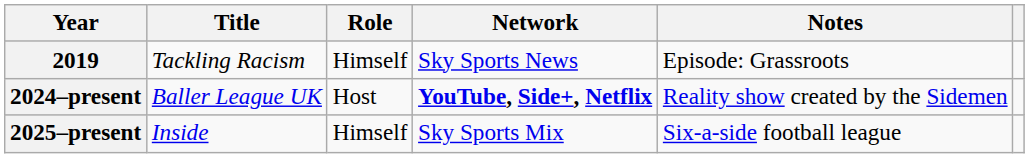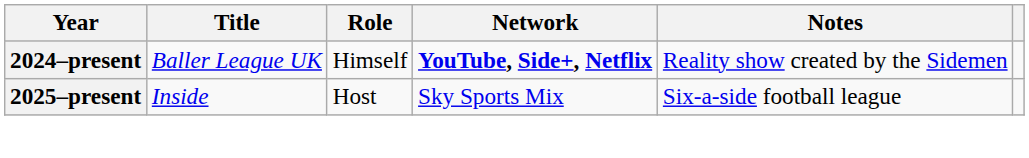 <table class="wikitable sortable plainrowheaders">
 <tr>
 <th scope="col">Year</th>
 <th scope="col">Title</th>
 <th scope="col">Role</th>
 <th scope="col">Network</th>
 <th scope="col" class="unsortable">Notes</th>
 <th scope="col" class="unsortable"></th>
 </tr>
 <tr>
-<th scope="row">2019</th>
-<td scope="row"><em>Tackling Racism</em></td>
-<td>Himself</td>
-<td><a href='#'>Sky Sports News</a></td>
-<td>Episode: Grassroots</td>
-<td style="text-align:center;"></td>
-</tr>
-<tr>
 <th scope="row">2024–present</th>
 <td><em><a href='#'>Baller League UK</a></em></td>
-<td>Host</td>
+<td>Himself</td>
 <td><strong><a href='#'>YouTube</a>, <a href='#'>Side+</a>, <a href='#'>Netflix</a></strong></td>
 <td><a href='#'>Reality show</a> created by the <a href='#'>Sidemen</a></td>
 <td style="text-align:center;"></td>
 </tr>
 <tr>
 <th scope="row">2025–present</th>
 <td scope="row"><em><a href='#'>Inside</a></em></td>
-<td>Himself</td>
+<td>Host</td>
 <td><a href='#'>Sky Sports Mix</a></td>
 <td><a href='#'>Six-a-side</a> football league</td>
 <td style="text-align:center;"></td>
 </tr>
 </table>
